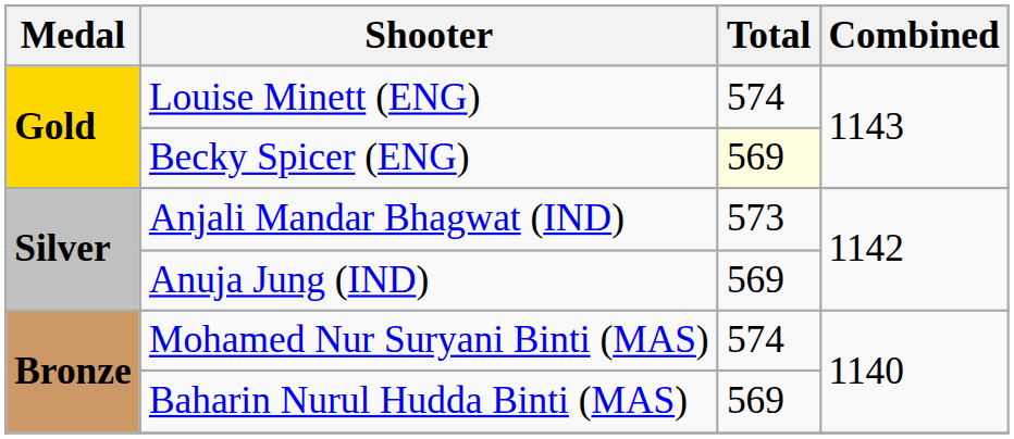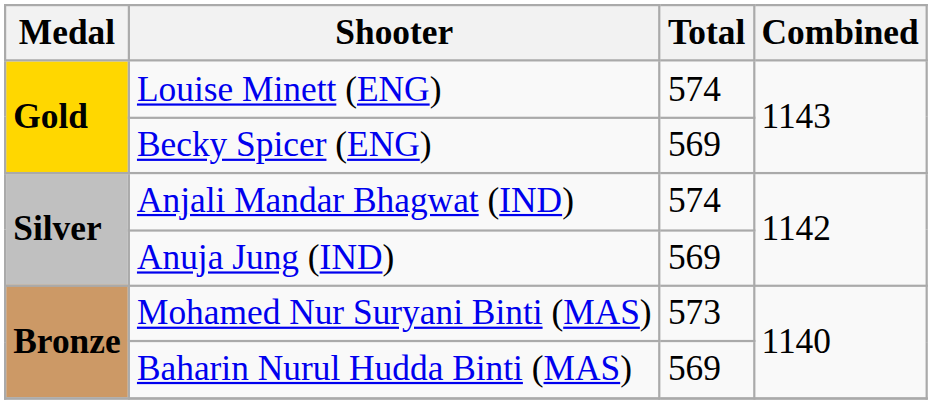 <table class="wikitable">
 <tr>
 <th>Medal</th>
 <th>Shooter</th>
 <th>Total</th>
 <th>Combined</th>
 </tr>
 <tr>
 <td rowspan="2" bgcolor="gold"><strong>Gold</strong></td>
 <td> <a href='#'>Louise Minett</a> (<a href='#'>ENG</a>)</td>
 <td>574</td>
 <td rowspan="2">1143</td>
 </tr>
 <tr>
 <td> <a href='#'>Becky Spicer</a> (<a href='#'>ENG</a>)</td>
-<td style="background: lightyellow;">569</td>
+<td>569</td>
 </tr>
 <tr>
 <td rowspan="2" bgcolor="silver"><strong>Silver</strong></td>
 <td> <a href='#'>Anjali Mandar Bhagwat</a> (<a href='#'>IND</a>)</td>
-<td>573</td>
+<td>574</td>
 <td rowspan="2">1142</td>
 </tr>
 <tr>
 <td> <a href='#'>Anuja Jung</a> (<a href='#'>IND</a>)</td>
 <td>569</td>
 </tr>
 <tr>
 <td rowspan="2" bgcolor="cc9966"><strong>Bronze</strong></td>
 <td> <a href='#'>Mohamed Nur Suryani Binti</a> (<a href='#'>MAS</a>)</td>
-<td>574</td>
+<td>573</td>
 <td rowspan="2">1140</td>
 </tr>
 <tr>
 <td> <a href='#'>Baharin Nurul Hudda Binti</a> (<a href='#'>MAS</a>)</td>
 <td>569</td>
 </tr>
 <tr>
 </tr>
 </table>
